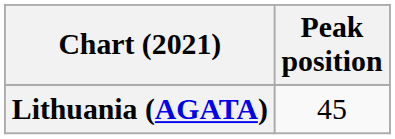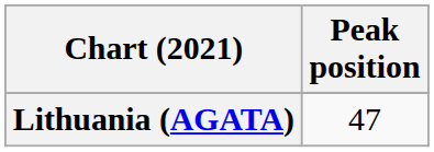 <table class="wikitable plainrowheaders" style="text-align:center">
 <tr>
 <th scope="col">Chart (2021)</th>
 <th scope="col">Peak<br>position</th>
 </tr>
 <tr>
 </tr>
 <tr>
 <th scope="row">Lithuania (<a href='#'>AGATA</a>)</th>
-<td>45</td>
+<td>47</td>
 </tr>
 </table>
